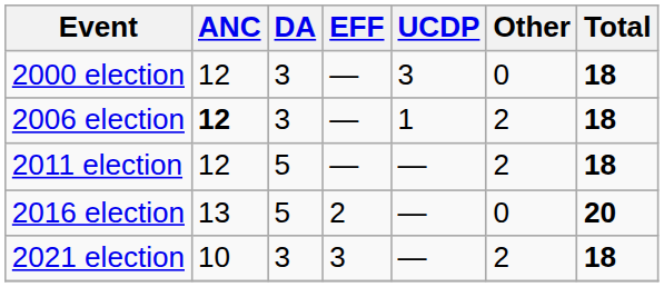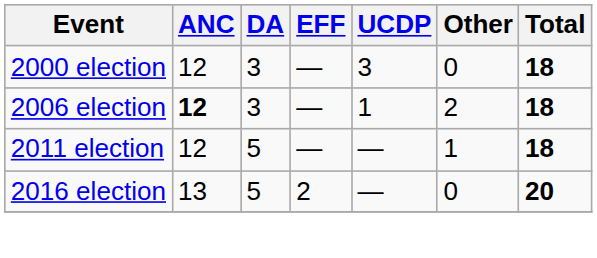 <table class="wikitable">
 <tr>
 <th>Event</th>
 <th><a href='#'>ANC</a></th>
 <th><a href='#'>DA</a></th>
 <th><a href='#'>EFF</a></th>
 <th><a href='#'>UCDP</a></th>
 <th>Other</th>
 <th>Total</th>
 </tr>
 <tr>
 <td><a href='#'>2000 election</a></td>
 <td>12</td>
 <td>3</td>
 <td>—</td>
 <td>3</td>
 <td>0</td>
 <td><strong>18</strong></td>
 </tr>
 <tr>
 <td><a href='#'>2006 election</a></td>
 <td><strong>12</strong></td>
 <td>3</td>
 <td>—</td>
 <td>1</td>
 <td>2</td>
 <td><strong>18</strong></td>
 </tr>
 <tr>
 <td><a href='#'>2011 election</a></td>
 <td>12</td>
 <td>5</td>
 <td>—</td>
 <td>—</td>
-<td>2</td>
+<td>1</td>
 <td><strong>18</strong></td>
 </tr>
 <tr>
 <td><a href='#'>2016 election</a></td>
 <td>13</td>
 <td>5</td>
 <td>2</td>
 <td>—</td>
 <td>0</td>
 <td><strong>20</strong></td>
 </tr>
 <tr>
-<td><a href='#'>2021 election</a></td>
-<td>10</td>
-<td>3</td>
-<td>3</td>
-<td>—</td>
-<td>2</td>
-<td><strong>18</strong></td>
-</tr>
-<tr>
 </tr>
 </table>
